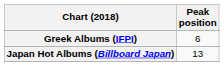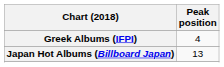 <table class="wikitable sortable plainrowheaders" style="text-align:center">
 <tr>
 <th scope="col">Chart (2018)</th>
 <th scope="col">Peak<br> position</th>
 </tr>
 <tr>
 </tr>
 <tr>
 </tr>
 <tr>
 </tr>
 <tr>
 </tr>
 <tr>
 </tr>
 <tr>
 </tr>
 <tr>
 </tr>
 <tr>
 </tr>
 <tr>
 </tr>
 <tr>
 </tr>
 <tr>
 </tr>
 <tr>
 </tr>
 <tr>
 <th scope="row">Greek Albums (<a href='#'>IFPI</a>)</th>
-<td>6</td>
+<td>4</td>
 </tr>
 <tr>
 </tr>
 <tr>
 </tr>
 <tr>
 </tr>
 <tr>
 <th scope="row">Japan Hot Albums (<em><a href='#'>Billboard Japan</a></em>)</th>
 <td>13</td>
 </tr>
 <tr>
 </tr>
 <tr>
 </tr>
 <tr>
 </tr>
 <tr>
 </tr>
 <tr>
 </tr>
 <tr>
 </tr>
 <tr>
 </tr>
 <tr>
 </tr>
 <tr>
 </tr>
 <tr>
 </tr>
 <tr>
 </tr>
 <tr>
 </tr>
 <tr>
 </tr>
 <tr>
 </tr>
 </table>
